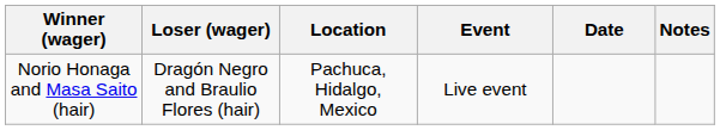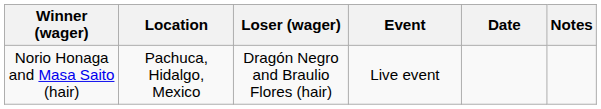 <table class="wikitable sortable" width=100%  style="text-align: center">
 <tr>
 <th width=20% scope="col">Winner (wager)</th>
+<th width=20% scope="col">Location</th>
 <th width=20% scope="col">Loser (wager)</th>
-<th width=20% scope="col">Location</th>
 <th width=20% scope="col">Event</th>
 <th width=15% scope="col">Date</th>
 <th class="unsortable" width=5% scope="col">Notes</th>
 </tr>
 <tr>
 <td>Norio Honaga and <a href='#'>Masa Saito</a> (hair)</td>
+<td>Pachuca, Hidalgo, Mexico</td>
 <td>Dragón Negro and Braulio Flores (hair)</td>
-<td>Pachuca, Hidalgo, Mexico</td>
 <td>Live event</td>
 <td></td>
 <td> </td>
 </tr>
 </table>
